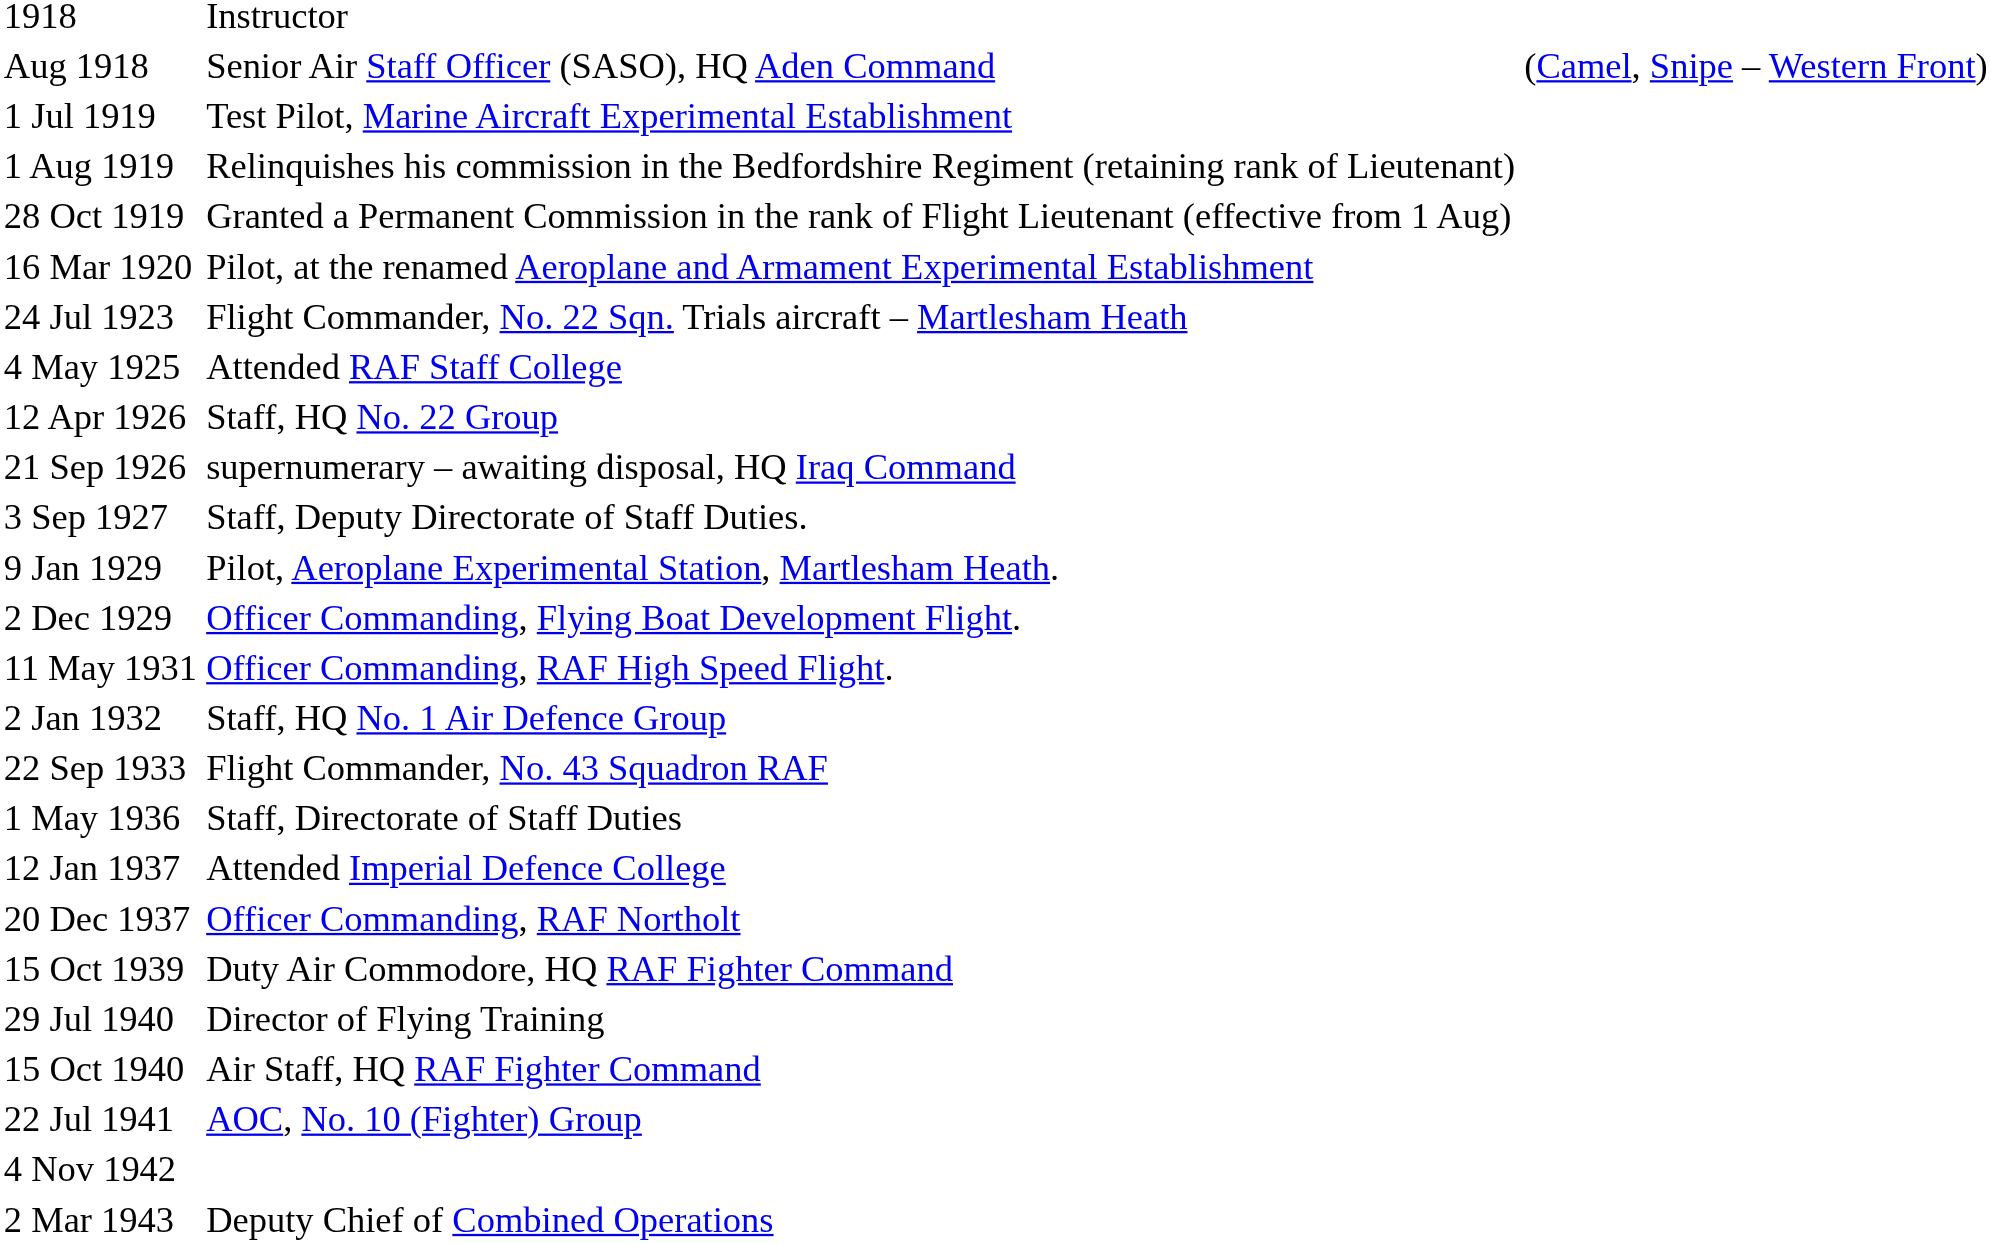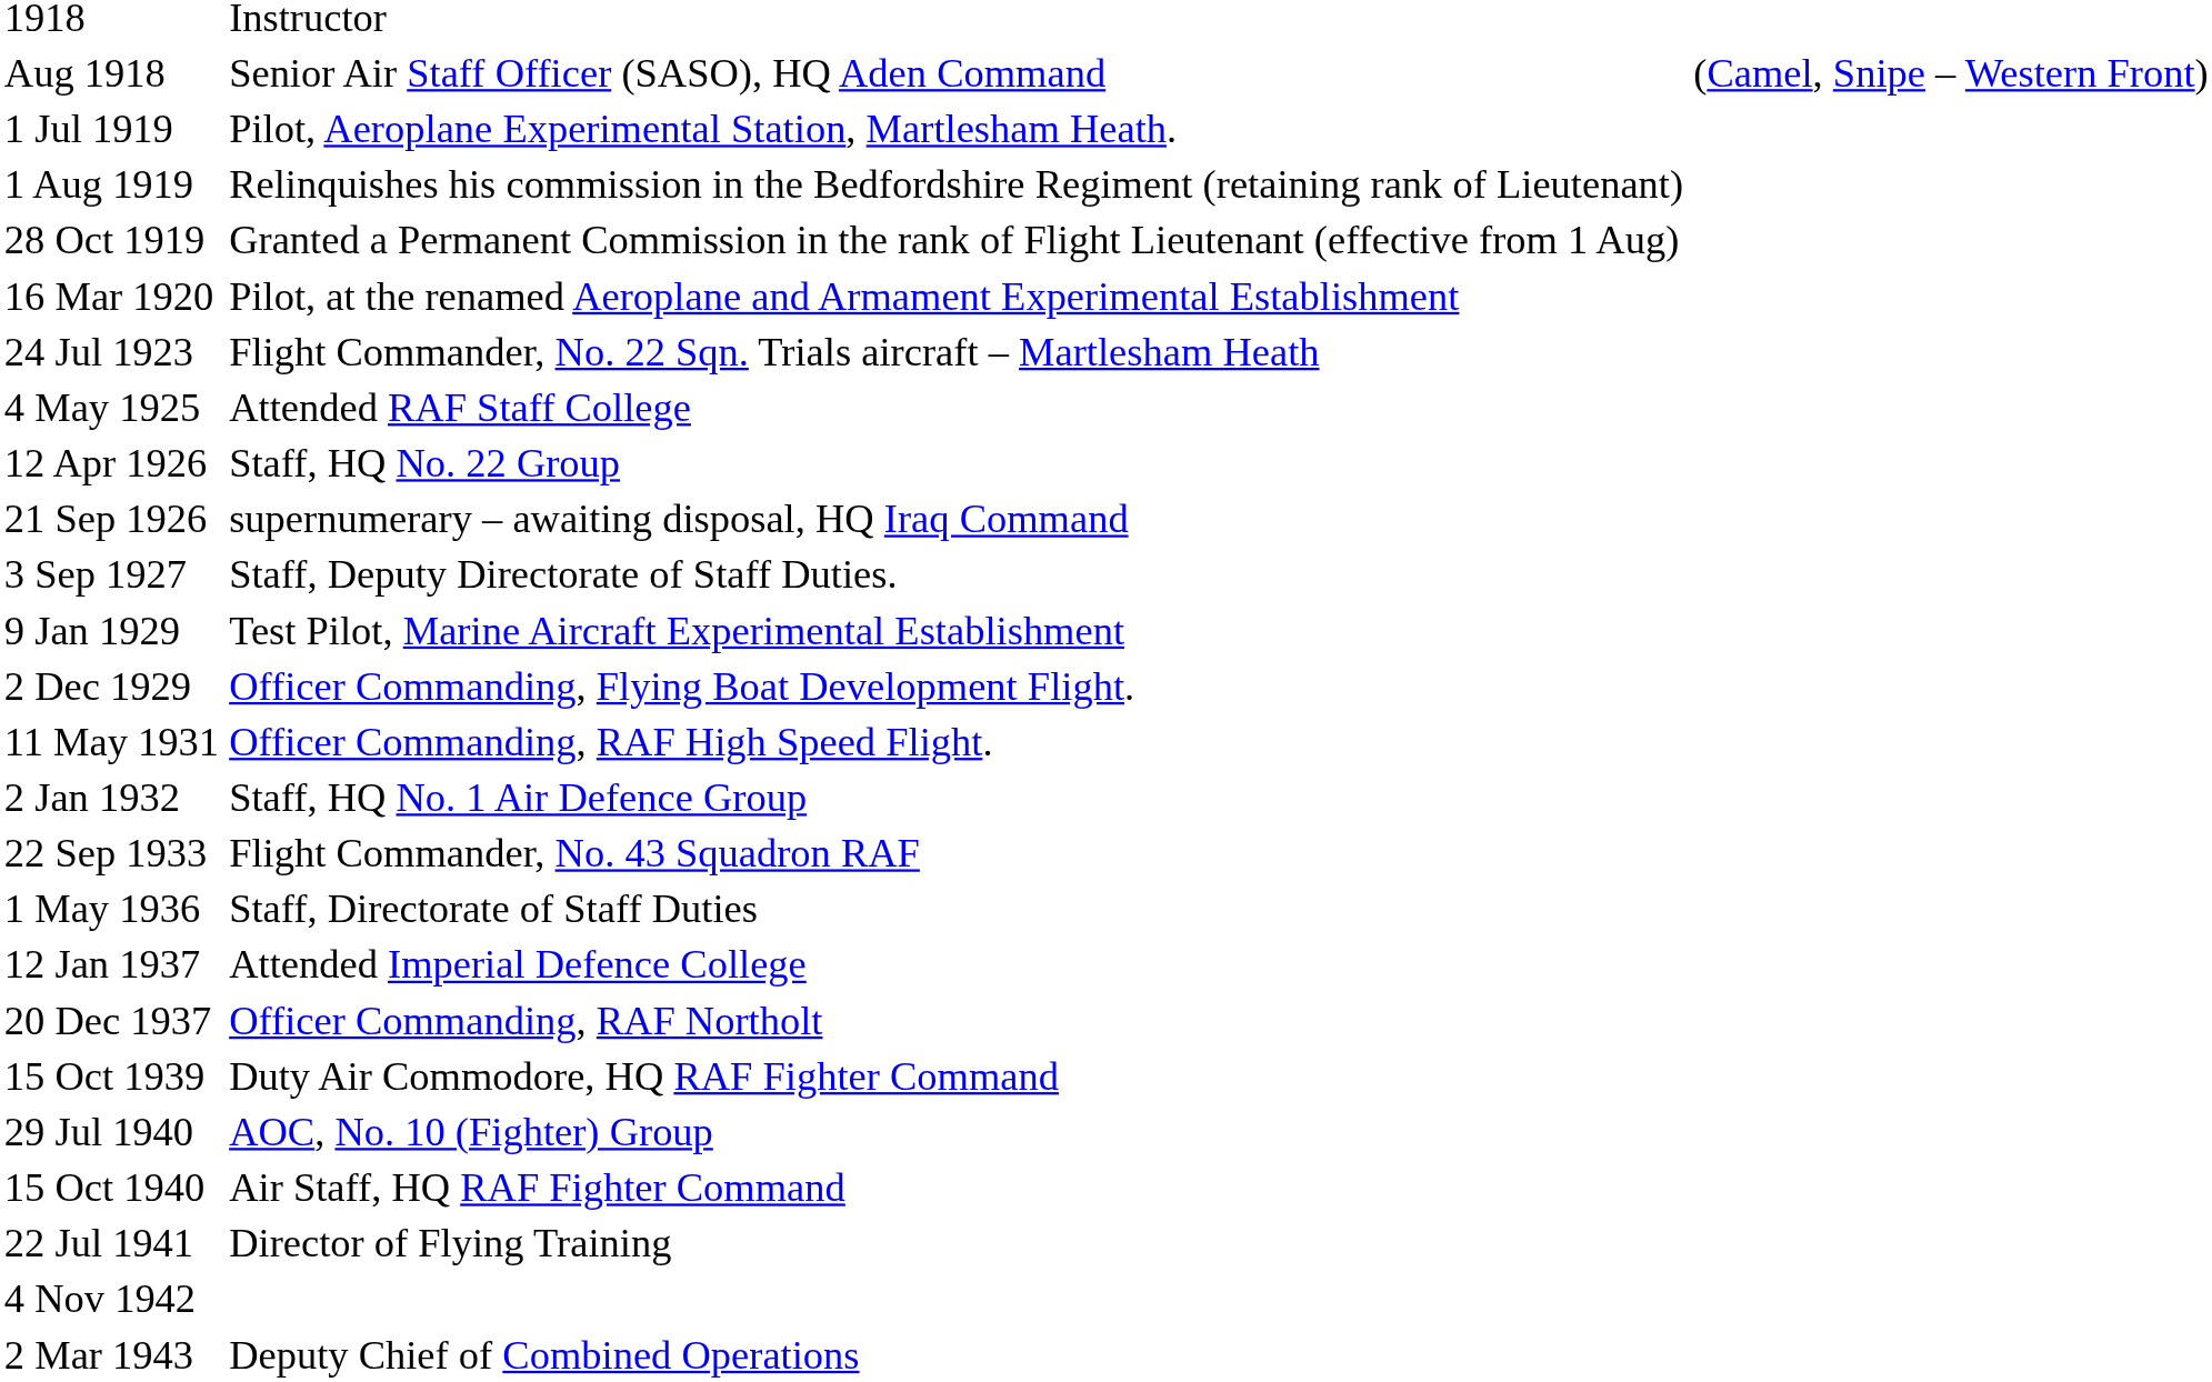 <table>
 <tr>
 <td>1918</td>
 <td>Instructor</td>
 </tr>
 <tr>
 <td>Aug 1918</td>
 <td>Senior Air <a href='#'>Staff Officer</a> (SASO), HQ <a href='#'>Aden Command</a></td>
 <td>(<a href='#'>Camel</a>, <a href='#'>Snipe</a> – <a href='#'>Western Front</a>)</td>
 </tr>
 <tr>
 <td>1 Jul 1919</td>
-<td>Test Pilot, <a href='#'>Marine Aircraft Experimental Establishment</a></td>
+<td>Pilot, <a href='#'>Aeroplane Experimental Station</a>, <a href='#'>Martlesham Heath</a>.</td>
 </tr>
 <tr>
 <td>1 Aug 1919</td>
 <td>Relinquishes his commission in the Bedfordshire Regiment (retaining rank of Lieutenant)</td>
 </tr>
 <tr>
 <td>28 Oct 1919</td>
 <td>Granted a Permanent Commission in the rank of Flight Lieutenant (effective from 1 Aug)</td>
 </tr>
 <tr>
 <td>16 Mar 1920</td>
 <td>Pilot, at the renamed <a href='#'>Aeroplane and Armament Experimental Establishment</a></td>
 </tr>
 <tr>
 <td>24 Jul 1923</td>
 <td>Flight Commander, <a href='#'>No. 22 Sqn.</a> Trials aircraft – <a href='#'>Martlesham Heath</a></td>
 </tr>
 <tr>
 <td>4 May 1925</td>
 <td>Attended <a href='#'>RAF Staff College</a></td>
 </tr>
 <tr>
 <td>12 Apr 1926</td>
 <td>Staff, HQ <a href='#'>No. 22 Group</a></td>
 </tr>
 <tr>
 <td>21 Sep 1926</td>
 <td>supernumerary – awaiting disposal, HQ <a href='#'>Iraq Command</a></td>
 </tr>
 <tr>
 <td>3 Sep 1927</td>
 <td>Staff, Deputy Directorate of Staff Duties.</td>
 </tr>
 <tr>
 <td>9 Jan 1929</td>
-<td>Pilot, <a href='#'>Aeroplane Experimental Station</a>, <a href='#'>Martlesham Heath</a>.</td>
+<td>Test Pilot, <a href='#'>Marine Aircraft Experimental Establishment</a></td>
 </tr>
 <tr>
 <td>2 Dec 1929</td>
 <td><a href='#'>Officer Commanding</a>, <a href='#'>Flying Boat Development Flight</a>.</td>
 </tr>
 <tr>
 <td>11 May 1931</td>
 <td><a href='#'>Officer Commanding</a>, <a href='#'>RAF High Speed Flight</a>.</td>
 </tr>
 <tr>
 <td>2 Jan 1932</td>
 <td>Staff, HQ <a href='#'>No. 1 Air Defence Group</a></td>
 </tr>
 <tr>
 <td>22 Sep 1933</td>
 <td>Flight Commander, <a href='#'>No. 43 Squadron RAF</a></td>
 </tr>
 <tr>
 <td>1 May 1936</td>
 <td>Staff, Directorate of Staff Duties</td>
 </tr>
 <tr>
 <td>12 Jan 1937</td>
 <td>Attended <a href='#'>Imperial Defence College</a></td>
 </tr>
 <tr>
 <td>20 Dec 1937</td>
 <td><a href='#'>Officer Commanding</a>, <a href='#'>RAF Northolt</a></td>
 </tr>
 <tr>
 <td>15 Oct 1939</td>
 <td>Duty Air Commodore, HQ <a href='#'>RAF Fighter Command</a></td>
 </tr>
 <tr>
 <td>29 Jul 1940</td>
-<td>Director of Flying Training</td>
+<td><a href='#'>AOC</a>, <a href='#'>No. 10 (Fighter) Group</a></td>
 </tr>
 <tr>
 <td>15 Oct 1940</td>
 <td>Air Staff, HQ <a href='#'>RAF Fighter Command</a></td>
 </tr>
 <tr>
 <td>22 Jul 1941</td>
-<td><a href='#'>AOC</a>, <a href='#'>No. 10 (Fighter) Group</a></td>
+<td>Director of Flying Training</td>
 </tr>
 <tr>
 <td>4 Nov 1942</td>
 </tr>
 <tr>
 <td>2 Mar 1943</td>
 <td>Deputy Chief of <a href='#'>Combined Operations</a></td>
 </tr>
 </table>
